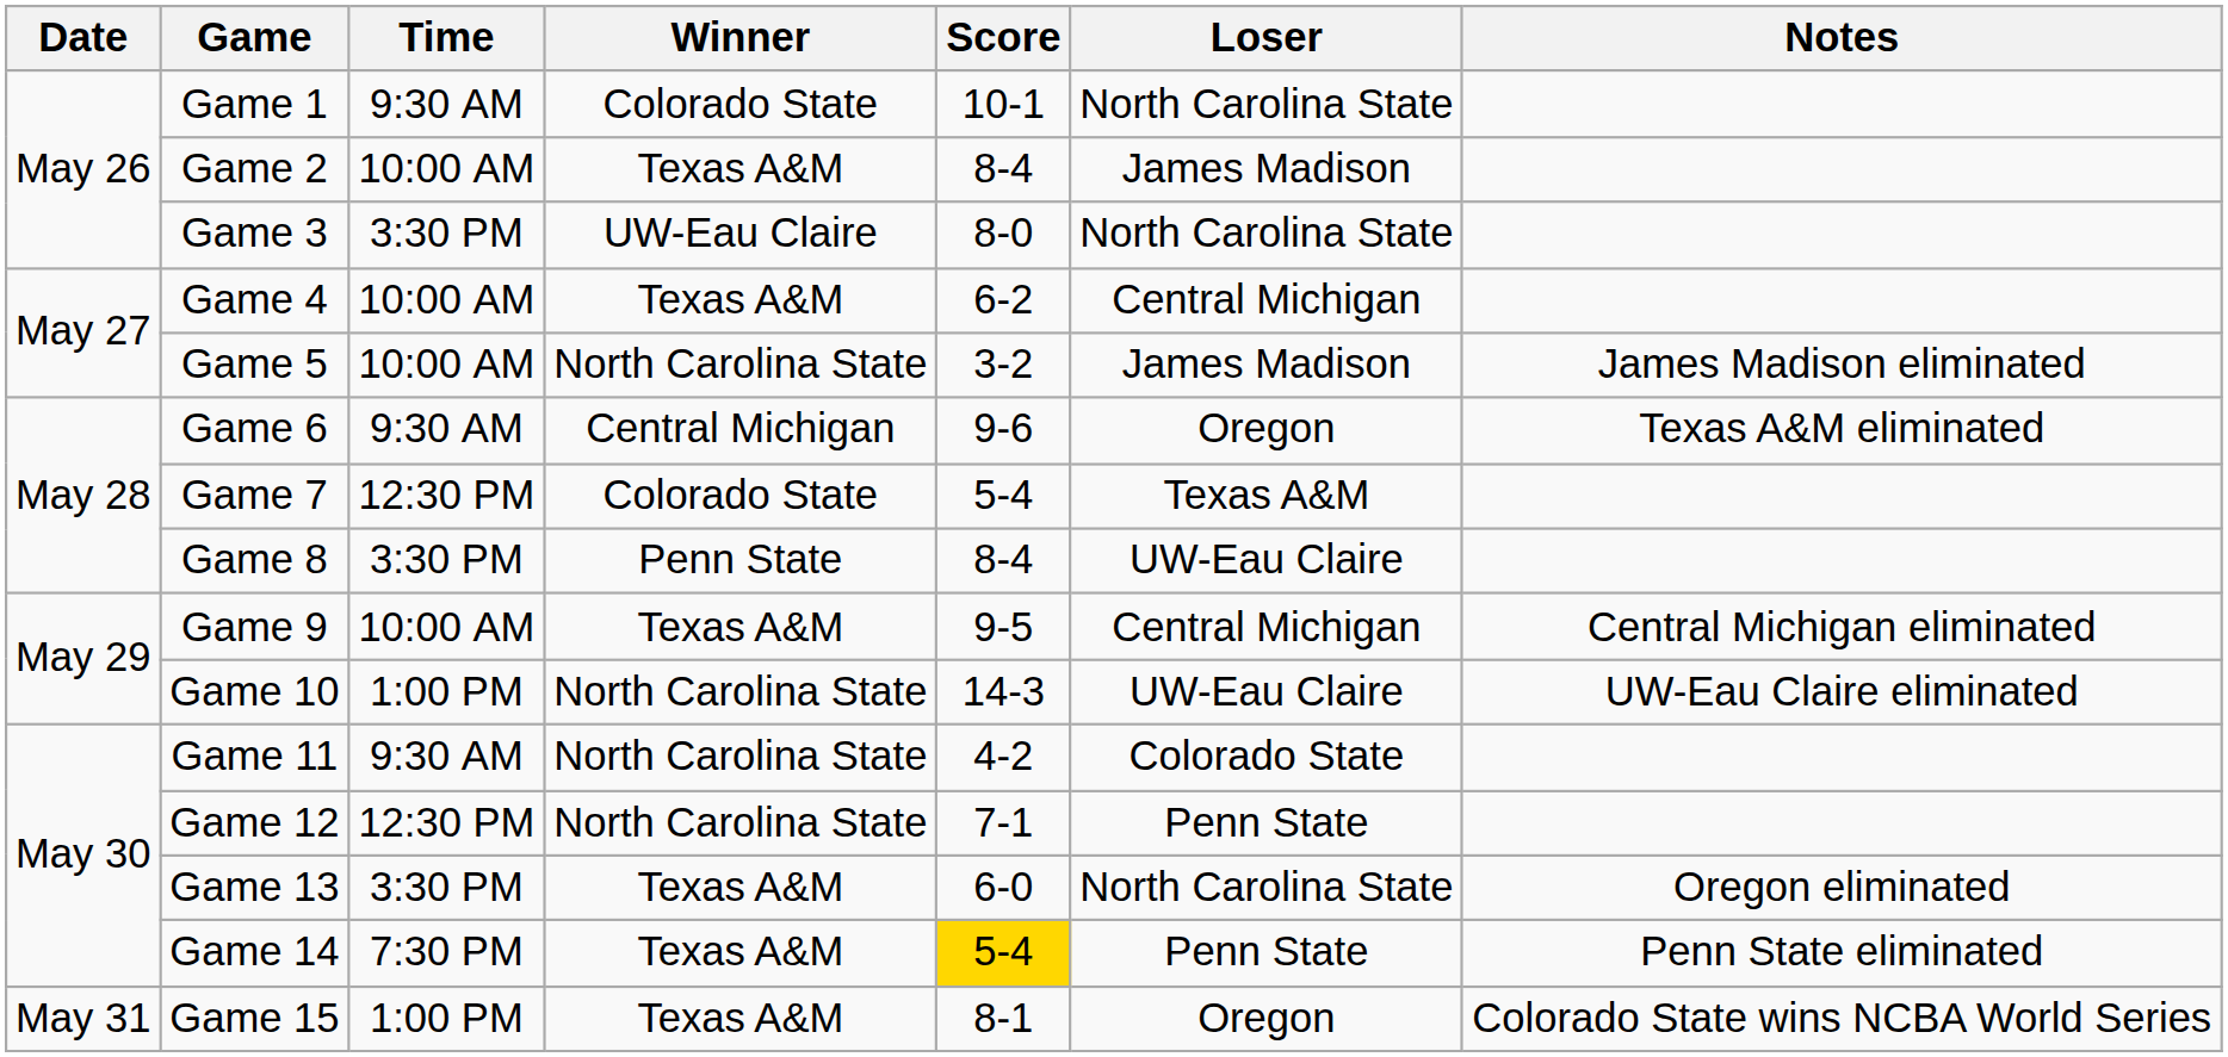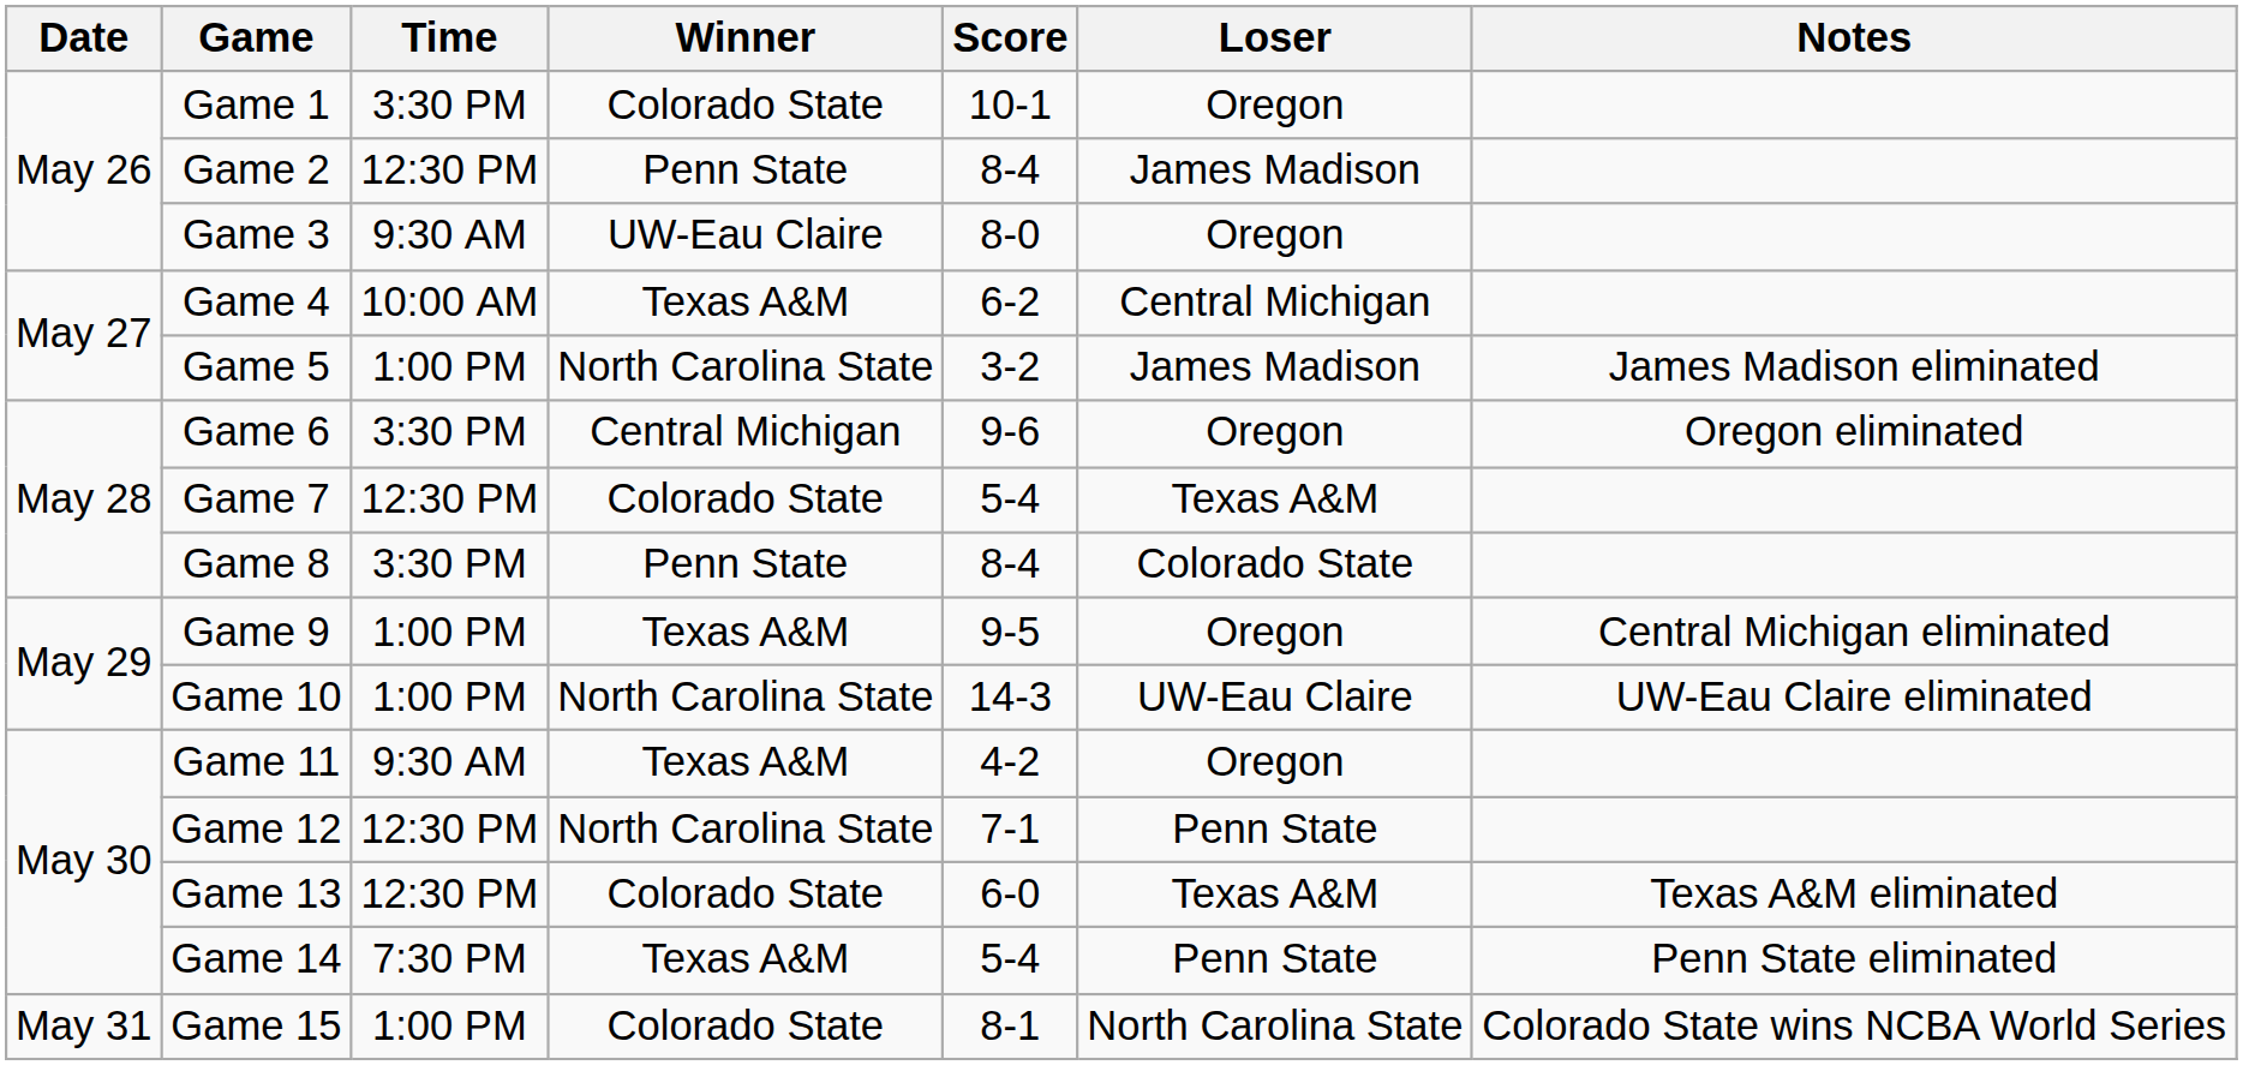 <table class="wikitable">
 <tr align="center">
 <th>Date</th>
 <th>Game</th>
 <th>Time</th>
 <th>Winner</th>
 <th>Score</th>
 <th>Loser</th>
 <th>Notes</th>
 </tr>
 <tr align="center">
 <td rowspan=3>May 26</td>
 <td>Game 1</td>
-<td>9:30 AM</td>
+<td>3:30 PM</td>
 <td>Colorado State</td>
 <td>10-1</td>
-<td>North Carolina State</td>
+<td>Oregon</td>
 <td></td>
 </tr>
 <tr align="center">
 <td>Game 2</td>
-<td>10:00 AM</td>
-<td>Texas A&M</td>
+<td>12:30 PM</td>
+<td>Penn State</td>
 <td>8-4</td>
 <td>James Madison</td>
 <td></td>
 </tr>
 <tr align="center">
 <td>Game 3</td>
-<td>3:30 PM</td>
+<td>9:30 AM</td>
 <td>UW-Eau Claire</td>
 <td>8-0</td>
-<td>North Carolina State</td>
+<td>Oregon</td>
 <td></td>
 </tr>
 <tr align="center">
 <td rowspan=2>May 27</td>
 <td>Game 4</td>
 <td>10:00 AM</td>
 <td>Texas A&M</td>
 <td>6-2</td>
 <td>Central Michigan</td>
 <td></td>
 </tr>
 <tr align="center">
 <td>Game 5</td>
-<td>10:00 AM</td>
+<td>1:00 PM</td>
 <td>North Carolina State</td>
 <td>3-2</td>
 <td>James Madison</td>
 <td>James Madison eliminated</td>
 </tr>
 <tr align="center">
 <td rowspan=3>May 28</td>
 <td>Game 6</td>
-<td>9:30 AM</td>
+<td>3:30 PM</td>
 <td>Central Michigan</td>
 <td>9-6</td>
 <td>Oregon</td>
-<td>Texas A&M eliminated</td>
+<td>Oregon eliminated</td>
 </tr>
 <tr align="center">
 <td>Game 7</td>
 <td>12:30 PM</td>
 <td>Colorado State</td>
 <td>5-4</td>
 <td>Texas A&M</td>
 <td></td>
 </tr>
 <tr align="center">
 <td>Game 8</td>
 <td>3:30 PM</td>
 <td>Penn State</td>
 <td>8-4</td>
-<td>UW-Eau Claire</td>
+<td>Colorado State</td>
 <td></td>
 </tr>
 <tr align="center">
 <td rowspan=2>May 29</td>
 <td>Game 9</td>
-<td>10:00 AM</td>
+<td>1:00 PM</td>
 <td>Texas A&M</td>
 <td>9-5</td>
-<td>Central Michigan</td>
+<td>Oregon</td>
 <td>Central Michigan eliminated</td>
 </tr>
 <tr align="center">
 <td>Game 10</td>
 <td>1:00 PM</td>
 <td>North Carolina State</td>
 <td>14-3</td>
 <td>UW-Eau Claire</td>
 <td>UW-Eau Claire eliminated</td>
 </tr>
 <tr align="center">
 <td rowspan=4>May 30</td>
 <td>Game 11</td>
 <td>9:30 AM</td>
-<td>North Carolina State</td>
+<td>Texas A&M</td>
 <td>4-2</td>
-<td>Colorado State</td>
+<td>Oregon</td>
 <td></td>
 </tr>
 <tr align="center">
 <td>Game 12</td>
 <td>12:30 PM</td>
 <td>North Carolina State</td>
 <td>7-1</td>
 <td>Penn State</td>
 <td></td>
 </tr>
 <tr align="center">
 <td>Game 13</td>
-<td>3:30 PM</td>
+<td>12:30 PM</td>
+<td>Colorado State</td>
+<td>6-0</td>
 <td>Texas A&M</td>
-<td>6-0</td>
-<td>North Carolina State</td>
-<td>Oregon eliminated</td>
+<td>Texas A&M eliminated</td>
 </tr>
 <tr align="center">
 <td>Game 14</td>
 <td>7:30 PM</td>
 <td>Texas A&M</td>
-<td style="background: gold;">5-4</td>
+<td>5-4</td>
 <td>Penn State</td>
 <td>Penn State eliminated</td>
 </tr>
 <tr align="center">
 <td>May 31</td>
 <td>Game 15</td>
 <td>1:00 PM</td>
-<td>Texas A&M</td>
+<td>Colorado State</td>
 <td>8-1</td>
-<td>Oregon</td>
+<td>North Carolina State</td>
 <td>Colorado State wins NCBA World Series</td>
 </tr>
 </table>
